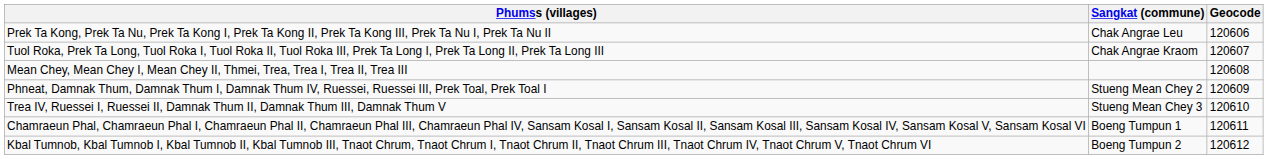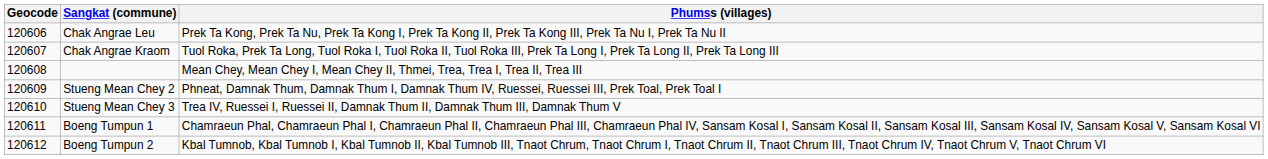 <table class="wikitable">
 <tr>
+<th>Geocode</th>
+<th><a href='#'>Sangkat</a> (commune)</th>
 <th><a href='#'>Phums</a>s (villages)</th>
-<th><a href='#'>Sangkat</a> (commune)</th>
-<th>Geocode</th>
 </tr>
 <tr>
+<td>120606</td>
+<td>Chak Angrae Leu</td>
 <td>Prek Ta Kong, Prek Ta Nu, Prek Ta Kong I, Prek Ta Kong II, Prek Ta Kong III, Prek Ta Nu I, Prek Ta Nu II</td>
-<td>Chak Angrae Leu</td>
-<td>120606</td>
 </tr>
 <tr>
+<td>120607</td>
+<td>Chak Angrae Kraom</td>
 <td>Tuol Roka, Prek Ta Long, Tuol Roka I, Tuol Roka II, Tuol Roka III, Prek Ta Long I, Prek Ta Long II, Prek Ta Long III</td>
-<td>Chak Angrae Kraom</td>
-<td>120607</td>
 </tr>
 <tr>
+<td>120608</td>
+<td></td>
 <td>Mean Chey, Mean Chey I, Mean Chey II, Thmei, Trea, Trea I, Trea II, Trea III</td>
-<td></td>
-<td>120608</td>
 </tr>
 <tr>
+<td>120609</td>
+<td>Stueng Mean Chey 2</td>
 <td>Phneat, Damnak Thum, Damnak Thum I, Damnak Thum IV, Ruessei, Ruessei III, Prek Toal, Prek Toal I</td>
-<td>Stueng Mean Chey 2</td>
-<td>120609</td>
 </tr>
 <tr>
+<td>120610</td>
+<td>Stueng Mean Chey 3</td>
 <td>Trea IV, Ruessei I, Ruessei II, Damnak Thum II, Damnak Thum III, Damnak Thum V</td>
-<td>Stueng Mean Chey 3</td>
-<td>120610</td>
 </tr>
 <tr>
+<td>120611</td>
+<td>Boeng Tumpun 1</td>
 <td>Chamraeun Phal, Chamraeun Phal I, Chamraeun Phal II, Chamraeun Phal III, Chamraeun Phal IV, Sansam Kosal I, Sansam Kosal II, Sansam Kosal III, Sansam Kosal IV, Sansam Kosal V, Sansam Kosal VI</td>
-<td>Boeng Tumpun 1</td>
-<td>120611</td>
 </tr>
 <tr>
+<td>120612</td>
+<td>Boeng Tumpun 2</td>
 <td>Kbal Tumnob, Kbal Tumnob I, Kbal Tumnob II, Kbal Tumnob III, Tnaot Chrum, Tnaot Chrum I, Tnaot Chrum II, Tnaot Chrum III, Tnaot Chrum IV, Tnaot Chrum V, Tnaot Chrum VI</td>
-<td>Boeng Tumpun 2</td>
-<td>120612</td>
 </tr>
 </table>
